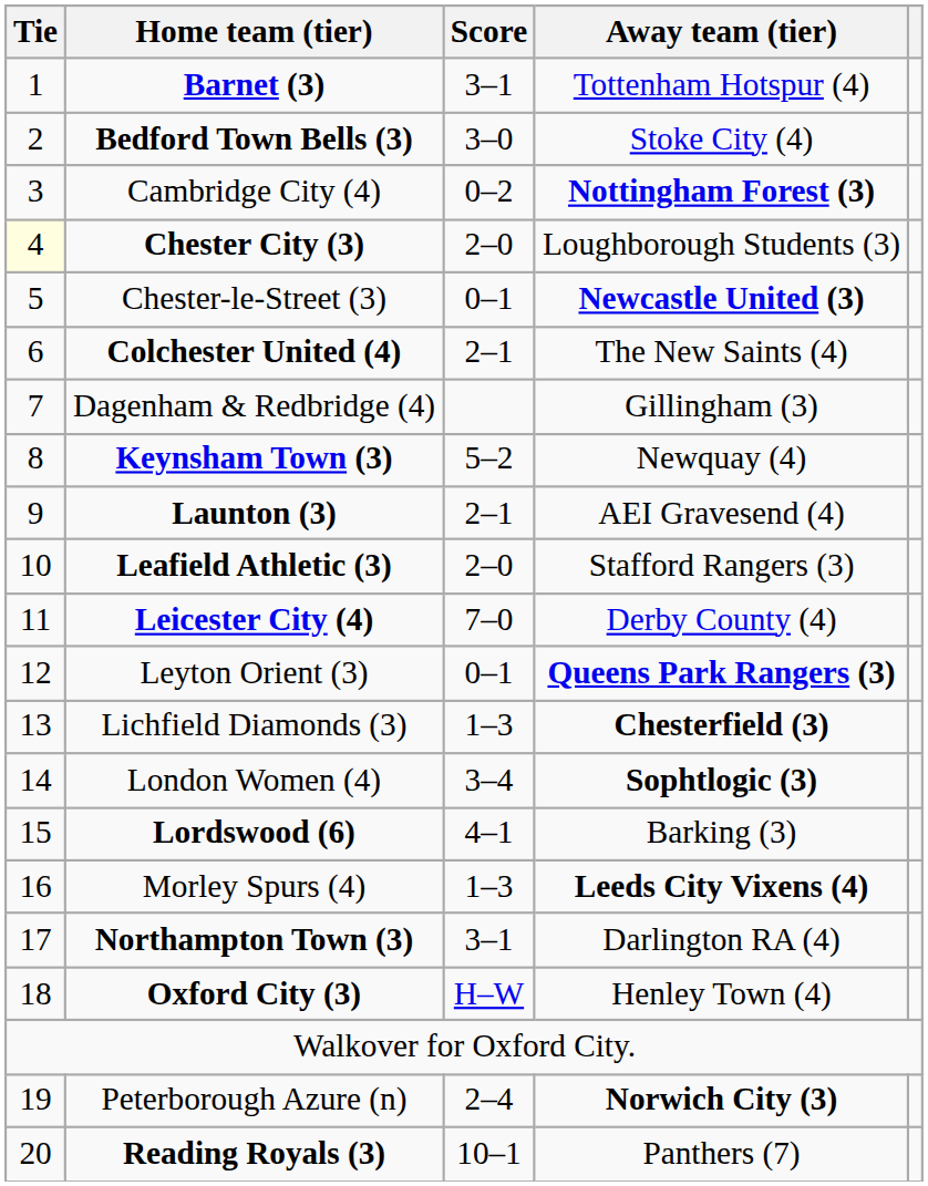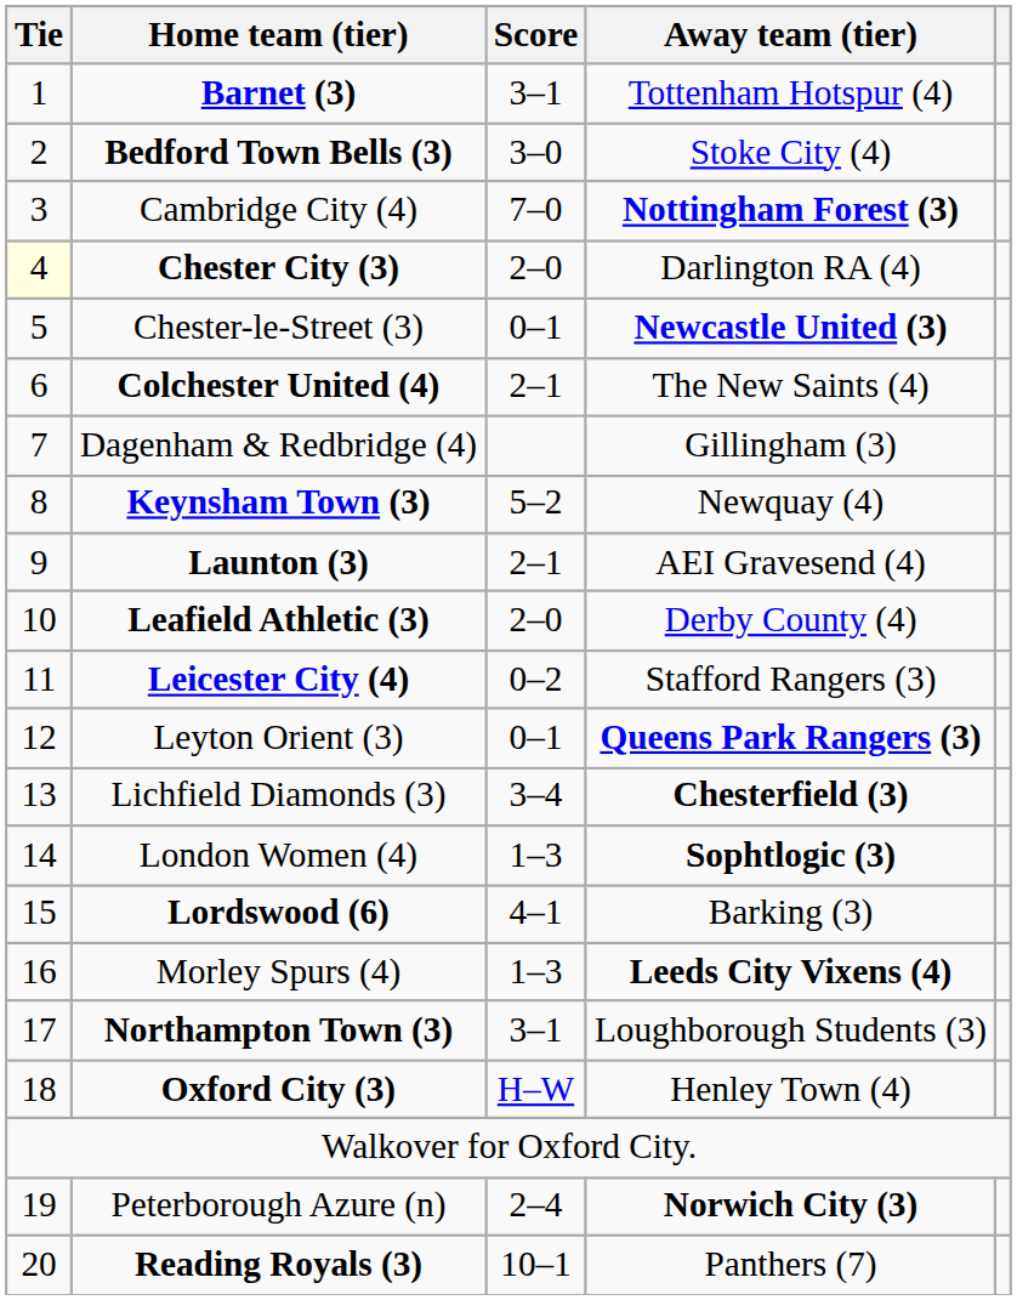 <table class="wikitable" style="text-align:center; font-size:85%">
 <tr>
 <th>Tie</th>
 <th>Home team (tier)</th>
 <th>Score</th>
 <th>Away team (tier)</th>
 <th></th>
 </tr>
 <tr>
 <td>1</td>
 <td><strong><a href='#'>Barnet</a> (3)</strong></td>
 <td>3–1</td>
 <td><a href='#'> Tottenham Hotspur</a> (4)</td>
 <td></td>
 </tr>
 <tr>
 <td>2</td>
 <td><strong>Bedford Town Bells (3)</strong></td>
 <td>3–0</td>
 <td><a href='#'> Stoke City</a> (4)</td>
 <td></td>
 </tr>
 <tr>
 <td>3</td>
 <td>Cambridge City (4)</td>
-<td>0–2</td>
+<td>7–0</td>
 <td><strong><a href='#'>Nottingham Forest</a> (3)</strong></td>
 <td></td>
 </tr>
 <tr>
 <td style="background: lightyellow;">4</td>
 <td><strong>Chester City (3)</strong></td>
 <td>2–0</td>
-<td>Loughborough Students (3)</td>
+<td>Darlington RA (4)</td>
 <td></td>
 </tr>
 <tr>
 <td>5</td>
 <td>Chester-le-Street (3)</td>
 <td>0–1</td>
 <td><strong><a href='#'> Newcastle United</a> (3)</strong></td>
 <td></td>
 </tr>
 <tr>
 <td>6</td>
 <td><strong>Colchester United (4)</strong></td>
 <td>2–1</td>
 <td>The New Saints (4)</td>
 <td></td>
 </tr>
 <tr>
 <td>7</td>
 <td>Dagenham & Redbridge (4)</td>
 <td></td>
 <td>Gillingham (3)</td>
 <td></td>
 </tr>
 <tr>
 <td>8</td>
 <td><strong><a href='#'>Keynsham Town</a> (3)</strong></td>
 <td>5–2</td>
 <td>Newquay (4)</td>
 <td></td>
 </tr>
 <tr>
 <td>9</td>
 <td><strong>Launton (3)</strong></td>
 <td>2–1</td>
 <td>AEI Gravesend (4)</td>
 <td></td>
 </tr>
 <tr>
 <td>10</td>
 <td><strong>Leafield Athletic (3)</strong></td>
 <td>2–0</td>
-<td>Stafford Rangers (3)</td>
+<td><a href='#'>Derby County</a> (4)</td>
 <td></td>
 </tr>
 <tr>
 <td>11</td>
 <td><strong><a href='#'>Leicester City</a> (4)</strong></td>
-<td>7–0</td>
-<td><a href='#'>Derby County</a> (4)</td>
+<td>0–2</td>
+<td>Stafford Rangers (3)</td>
 <td></td>
 </tr>
 <tr>
 <td>12</td>
 <td>Leyton Orient (3)</td>
 <td>0–1</td>
 <td><strong><a href='#'>Queens Park Rangers</a> (3)</strong></td>
 <td></td>
 </tr>
 <tr>
 <td>13</td>
 <td>Lichfield Diamonds (3)</td>
-<td>1–3 </td>
+<td>3–4</td>
 <td><strong>Chesterfield (3)</strong></td>
 <td></td>
 </tr>
 <tr>
 <td>14</td>
 <td>London Women (4)</td>
-<td>3–4</td>
+<td>1–3 </td>
 <td><strong>Sophtlogic (3)</strong></td>
 <td></td>
 </tr>
 <tr>
 <td>15</td>
 <td><strong>Lordswood (6)</strong></td>
 <td>4–1</td>
 <td>Barking (3)</td>
 <td></td>
 </tr>
 <tr>
 <td>16</td>
 <td>Morley Spurs (4)</td>
 <td>1–3</td>
 <td><strong>Leeds City Vixens (4)</strong></td>
 <td></td>
 </tr>
 <tr>
 <td>17</td>
 <td><strong>Northampton Town (3)</strong></td>
 <td>3–1</td>
-<td>Darlington RA (4)</td>
+<td>Loughborough Students (3)</td>
 <td></td>
 </tr>
 <tr>
 <td>18</td>
 <td><strong>Oxford City (3)</strong></td>
 <td align="center"><a href='#'>H–W</a></td>
 <td>Henley Town (4)</td>
 <td></td>
 </tr>
 <tr>
 <td colspan="5">Walkover for Oxford City.</td>
 </tr>
 <tr>
 <td>19</td>
 <td>Peterborough Azure (n)</td>
 <td>2–4</td>
 <td><strong>Norwich City (3)</strong></td>
 <td></td>
 </tr>
 <tr>
 <td>20</td>
 <td><strong>Reading Royals (3)</strong></td>
 <td>10–1</td>
 <td>Panthers (7)</td>
 <td></td>
 </tr>
 </table>
